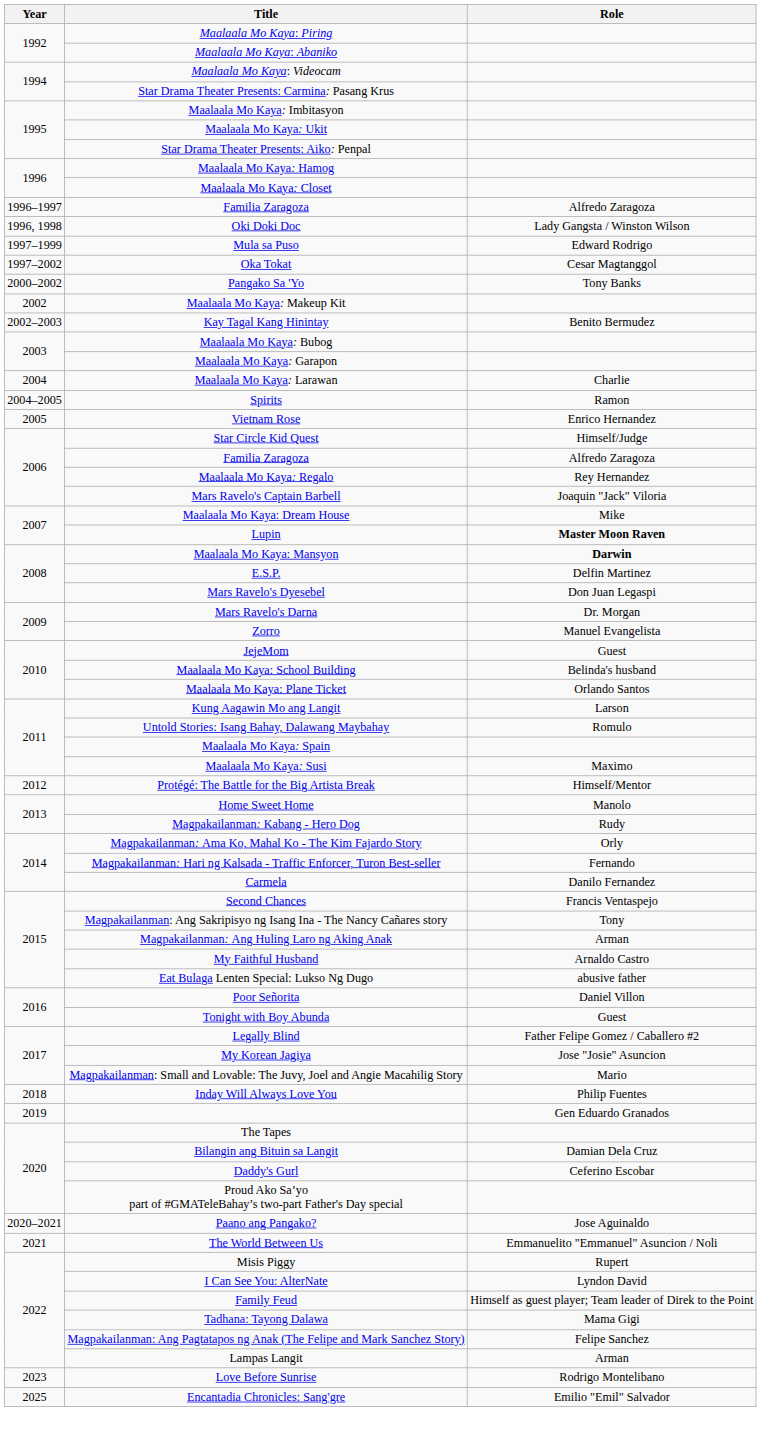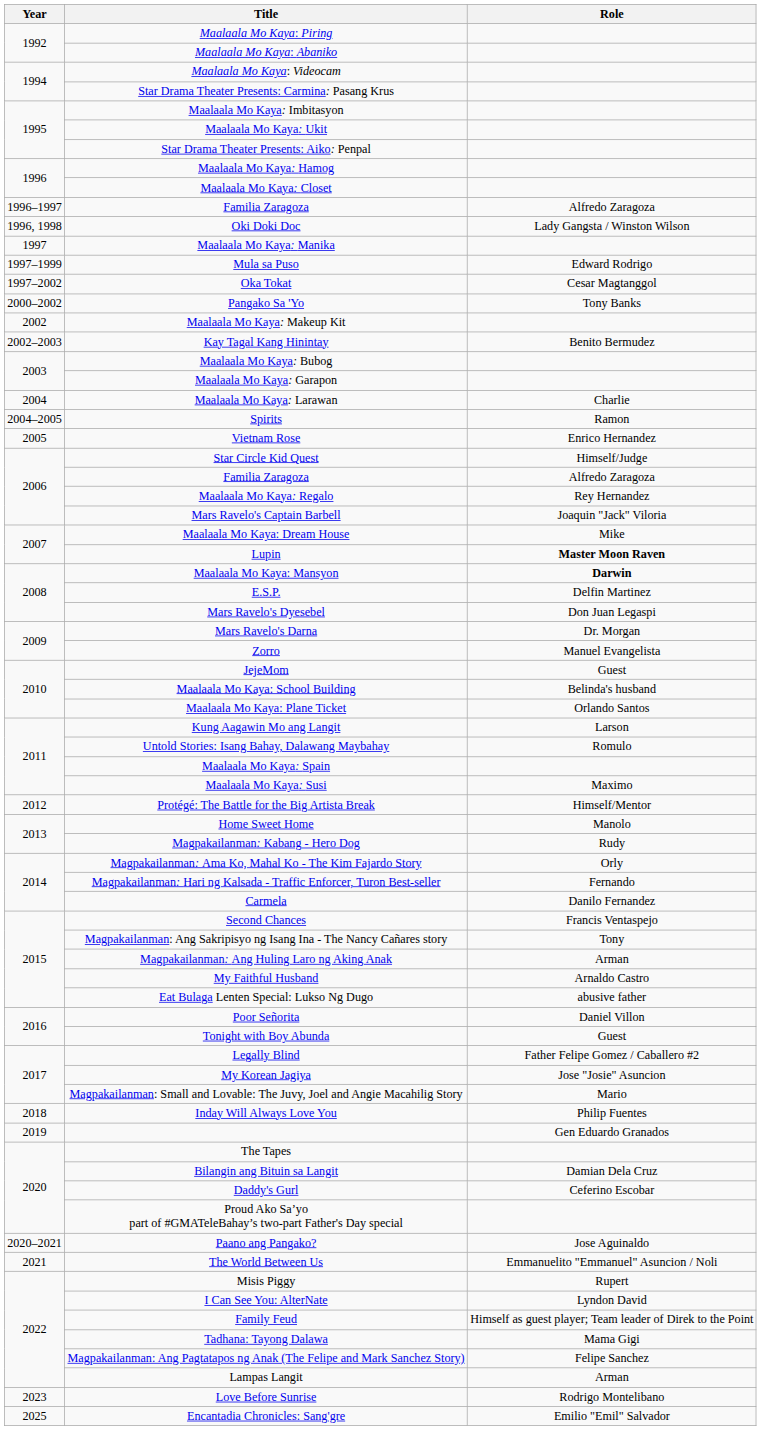 <table class="wikitable" style="text-align:center">
 <tr>
 <th>Year</th>
 <th>Title</th>
 <th>Role</th>
 </tr>
 <tr>
 <td rowspan="2">1992</td>
 <td><a href='#'><em>Maalaala Mo Kaya</em>: <em>Piring</em></a></td>
 <td></td>
 </tr>
 <tr>
 <td><a href='#'><em>Maalaala Mo Kaya</em>: <em>Abaniko</em></a></td>
 <td></td>
 </tr>
 <tr>
 <td rowspan="2">1994</td>
 <td><em><a href='#'>Maalaala Mo Kaya</a></em>: <em>Videocam</em></td>
 <td></td>
 </tr>
 <tr>
 <td><em><a href='#'></em>Star Drama Theater Presents: Carmina<em></a>: </em>Pasang Krus<em></td>
 <td></td>
 </tr>
 <tr>
 <td rowspan="3">1995</td>
 <td></em><a href='#'>Maalaala Mo Kaya</a><em>: </em>Imbitasyon<em></td>
 <td></td>
 </tr>
 <tr>
 <td><a href='#'></em>Maalaala Mo Kaya<em>: </em>Ukit<em></a></td>
 <td></td>
 </tr>
 <tr>
 <td><a href='#'></em>Star Drama Theater Presents: Aiko<em></a>: </em>Penpal<em></td>
 <td></td>
 </tr>
 <tr>
 <td rowspan="2">1996</td>
 <td><a href='#'></em>Maalaala Mo Kaya<em>: </em>Hamog<em></a></td>
 <td></td>
 </tr>
 <tr>
 <td><a href='#'></em>Maalaala Mo Kaya<em>: </em>Closet<em></a></td>
 <td></td>
 </tr>
 <tr>
 <td>1996–1997</td>
 <td></em><a href='#'>Familia Zaragoza</a><em></td>
 <td>Alfredo Zaragoza</td>
 </tr>
 <tr>
 <td>1996, 1998</td>
 <td></em><a href='#'>Oki Doki Doc</a><em></td>
 <td>Lady Gangsta / Winston Wilson</td>
+</tr>
+<tr>
+<td>1997</td>
+<td><a href='#'></em>Maalaala Mo Kaya<em>: </em>Manika<em></a></td>
+<td></td>
 </tr>
 <tr>
 <td>1997–1999</td>
 <td></em><a href='#'>Mula sa Puso</a><em></td>
 <td>Edward Rodrigo</td>
 </tr>
 <tr>
 <td>1997–2002</td>
 <td></em><a href='#'>Oka Tokat</a><em></td>
 <td>Cesar Magtanggol</td>
 </tr>
 <tr>
 <td>2000–2002</td>
 <td></em><a href='#'>Pangako Sa 'Yo</a><em></td>
 <td>Tony Banks</td>
 </tr>
 <tr>
 <td>2002</td>
 <td></em><a href='#'>Maalaala Mo Kaya</a><em>: </em>Makeup Kit<em></td>
 <td></td>
 </tr>
 <tr>
 <td>2002–2003</td>
 <td></em><a href='#'>Kay Tagal Kang Hinintay</a><em></td>
 <td>Benito Bermudez</td>
 </tr>
 <tr>
 <td rowspan="2">2003</td>
 <td></em><a href='#'>Maalaala Mo Kaya</a><em>: </em>Bubog<em></td>
 <td></td>
 </tr>
 <tr>
 <td></em><a href='#'>Maalaala Mo Kaya</a><em>: </em>Garapon<em></td>
 <td></td>
 </tr>
 <tr>
 <td>2004</td>
 <td></em><a href='#'>Maalaala Mo Kaya</a><em>: </em>Larawan<em></td>
 <td>Charlie</td>
 </tr>
 <tr>
 <td>2004–2005</td>
 <td></em><a href='#'>Spirits</a><em></td>
 <td>Ramon</td>
 </tr>
 <tr>
 <td>2005</td>
 <td></em><a href='#'>Vietnam Rose</a><em></td>
 <td>Enrico Hernandez</td>
 </tr>
 <tr>
 <td rowspan="4">2006</td>
 <td></em><a href='#'>Star Circle Kid Quest</a><em></td>
 <td>Himself/Judge</td>
 </tr>
 <tr>
 <td></em><a href='#'>Familia Zaragoza</a><em></td>
 <td>Alfredo Zaragoza</td>
 </tr>
 <tr>
 <td><a href='#'></em>Maalaala Mo Kaya<em>: </em>Regalo<em></a></td>
 <td>Rey Hernandez</td>
 </tr>
 <tr>
 <td></em><a href='#'>Mars Ravelo's Captain Barbell</a><em></td>
 <td>Joaquin "Jack" Viloria</td>
 </tr>
 <tr>
 <td rowspan="2">2007</td>
 <td><a href='#'></em>Maalaala Mo Kaya: Dream House<em></a></td>
 <td>Mike</td>
 </tr>
 <tr>
 <td></em><a href='#'>Lupin</a><em></td>
 <td><strong>Master Moon Raven</strong></td>
 </tr>
 <tr>
 <td rowspan="3">2008</td>
 <td><a href='#'></em>Maalaala Mo Kaya: Mansyon<em></a></td>
 <td><strong>Darwin</strong></td>
 </tr>
 <tr>
 <td></em><a href='#'>E.S.P.</a><em></td>
 <td>Delfin Martinez</td>
 </tr>
 <tr>
 <td></em><a href='#'>Mars Ravelo's Dyesebel</a><em></td>
 <td>Don Juan Legaspi</td>
 </tr>
 <tr>
 <td rowspan="2">2009</td>
 <td></em><a href='#'>Mars Ravelo's Darna</a><em></td>
 <td>Dr. Morgan</td>
 </tr>
 <tr>
 <td></em><a href='#'>Zorro</a><em></td>
 <td>Manuel Evangelista</td>
 </tr>
 <tr>
 <td rowspan="3">2010</td>
 <td></em><a href='#'>JejeMom</a><em></td>
 <td>Guest</td>
 </tr>
 <tr>
 <td><a href='#'></em>Maalaala Mo Kaya: School Building<em></a></td>
 <td>Belinda's husband</td>
 </tr>
 <tr>
 <td><a href='#'></em>Maalaala Mo Kaya: Plane Ticket<em></a></td>
 <td>Orlando Santos</td>
 </tr>
 <tr>
 <td rowspan="4">2011</td>
 <td></em><a href='#'>Kung Aagawin Mo ang Langit</a><em></td>
 <td>Larson</td>
 </tr>
 <tr>
 <td></em><a href='#'>Untold Stories: Isang Bahay, Dalawang Maybahay</a><em></td>
 <td>Romulo</td>
 </tr>
 <tr>
 <td><a href='#'></em>Maalaala Mo Kaya<em>: </em>Spain<em></a></td>
 <td></td>
 </tr>
 <tr>
 <td><a href='#'></em>Maalaala Mo Kaya<em>: </em>Susi<em></a></td>
 <td>Maximo</td>
 </tr>
 <tr>
 <td>2012</td>
 <td></em><a href='#'>Protégé: The Battle for the Big Artista Break</a><em></td>
 <td>Himself/Mentor</td>
 </tr>
 <tr>
 <td rowspan="2">2013</td>
 <td></em><a href='#'>Home Sweet Home</a><em></td>
 <td>Manolo</td>
 </tr>
 <tr>
 <td><a href='#'></em>Magpakailanman<em>: </em>Kabang - Hero Dog<em></a></td>
 <td>Rudy</td>
 </tr>
 <tr>
 <td rowspan="3">2014</td>
 <td><a href='#'></em>Magpakailanman<em>: </em>Ama Ko, Mahal Ko - The Kim Fajardo Story<em></a></td>
 <td>Orly</td>
 </tr>
 <tr>
 <td><a href='#'></em>Magpakailanman<em>: </em>Hari ng Kalsada - Traffic Enforcer, Turon Best-seller<em></a></td>
 <td>Fernando</td>
 </tr>
 <tr>
 <td></em><a href='#'>Carmela</a><em></td>
 <td>Danilo Fernandez</td>
 </tr>
 <tr>
 <td rowspan="5">2015</td>
 <td></em><a href='#'>Second Chances</a><em></td>
 <td>Francis Ventaspejo</td>
 </tr>
 <tr>
 <td></em><a href='#'>Magpakailanman</a>: Ang Sakripisyo ng Isang Ina - The Nancy Cañares story<em></td>
 <td>Tony</td>
 </tr>
 <tr>
 <td><a href='#'></em>Magpakailanman<em>: </em>Ang Huling Laro ng Aking Anak<em></a></td>
 <td>Arman</td>
 </tr>
 <tr>
 <td></em><a href='#'>My Faithful Husband</a><em></td>
 <td>Arnaldo Castro</td>
 </tr>
 <tr>
 <td></em><a href='#'>Eat Bulaga</a> Lenten Special: Lukso Ng Dugo<em></td>
 <td>abusive father</td>
 </tr>
 <tr>
 <td rowspan="2">2016</td>
 <td></em><a href='#'>Poor Señorita</a><em></td>
 <td>Daniel Villon</td>
 </tr>
 <tr>
 <td></em><a href='#'>Tonight with Boy Abunda</a><em></td>
 <td>Guest</td>
 </tr>
 <tr>
 <td rowspan="3">2017</td>
 <td></em><a href='#'>Legally Blind</a><em></td>
 <td>Father Felipe Gomez / Caballero #2</td>
 </tr>
 <tr>
 <td></em><a href='#'>My Korean Jagiya</a><em></td>
 <td>Jose "Josie" Asuncion</td>
 </tr>
 <tr>
 <td></em><a href='#'>Magpakailanman</a>: Small and Lovable: The Juvy, Joel and Angie Macahilig Story<em></td>
 <td>Mario</td>
 </tr>
 <tr>
 <td>2018</td>
 <td></em><a href='#'>Inday Will Always Love You</a><em></td>
 <td>Philip Fuentes</td>
 </tr>
 <tr>
 <td>2019</td>
 <td></em><em></td>
 <td>Gen Eduardo Granados</td>
 </tr>
 <tr>
 <td rowspan="4">2020</td>
 <td></em>The Tapes<em></td>
 <td></td>
 </tr>
 <tr>
 <td></em><a href='#'>Bilangin ang Bituin sa Langit</a><em></td>
 <td>Damian Dela Cruz</td>
 </tr>
 <tr>
 <td></em><a href='#'>Daddy's Gurl</a><em></td>
 <td>Ceferino Escobar</td>
 </tr>
 <tr>
 <td></em>Proud Ako Sa’yo<em><br></em>part of #GMATeleBahay’s two-part Father's Day special<em></td>
 <td></td>
 </tr>
 <tr>
 <td>2020–2021</td>
 <td></em><a href='#'>Paano ang Pangako?</a><em></td>
 <td>Jose Aguinaldo</td>
 </tr>
 <tr>
 <td>2021</td>
 <td></em><a href='#'>The World Between Us</a><em></td>
 <td>Emmanuelito "Emmanuel" Asuncion / Noli</td>
 </tr>
 <tr>
 <td rowspan="6">2022</td>
 <td></em>Misis Piggy<em></td>
 <td>Rupert</td>
 </tr>
 <tr>
 <td></em><a href='#'>I Can See You: AlterNate</a><em></td>
 <td>Lyndon David</td>
 </tr>
 <tr>
 <td></em><a href='#'>Family Feud</a><em></td>
 <td>Himself as guest player; Team leader of Direk to the Point</td>
 </tr>
 <tr>
 <td></em><a href='#'>Tadhana: Tayong Dalawa</a><em></td>
 <td>Mama Gigi</td>
 </tr>
 <tr>
 <td></em><a href='#'>Magpakailanman: Ang Pagtatapos ng Anak (The Felipe and Mark Sanchez Story)</a><em></td>
 <td>Felipe Sanchez</td>
 </tr>
 <tr>
 <td></em>Lampas Langit<em></td>
 <td>Arman</td>
 </tr>
 <tr>
 <td>2023</td>
 <td></em><a href='#'>Love Before Sunrise</a><em></td>
 <td>Rodrigo Montelibano</td>
 </tr>
 <tr>
 <td>2025</td>
 <td></em><a href='#'>Encantadia Chronicles: Sang'gre</a><em></td>
 <td>Emilio "Emil" Salvador</td>
 </tr>
 </table>
